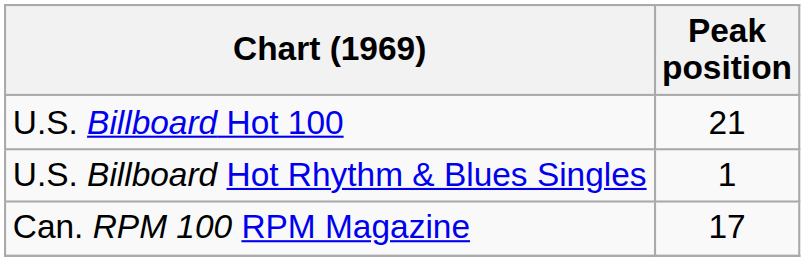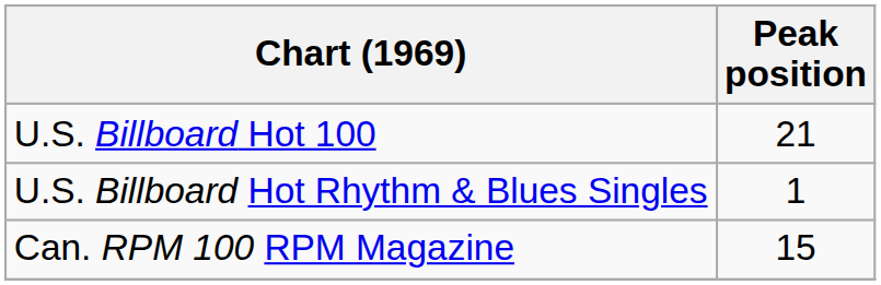 <table class="wikitable sortable">
 <tr>
 <th>Chart (1969)</th>
 <th>Peak<br>position</th>
 </tr>
 <tr>
 <td>U.S. <a href='#'><em>Billboard</em> Hot 100</a></td>
 <td align="center">21</td>
 </tr>
 <tr>
 <td>U.S. <em>Billboard</em> <a href='#'>Hot Rhythm & Blues Singles</a></td>
 <td align="center">1</td>
 </tr>
 <tr>
 <td>Can. <em>RPM 100</em> <a href='#'>RPM Magazine</a></td>
-<td align="center">17</td>
+<td align="center">15</td>
 </tr>
 <tr>
 </tr>
 </table>
